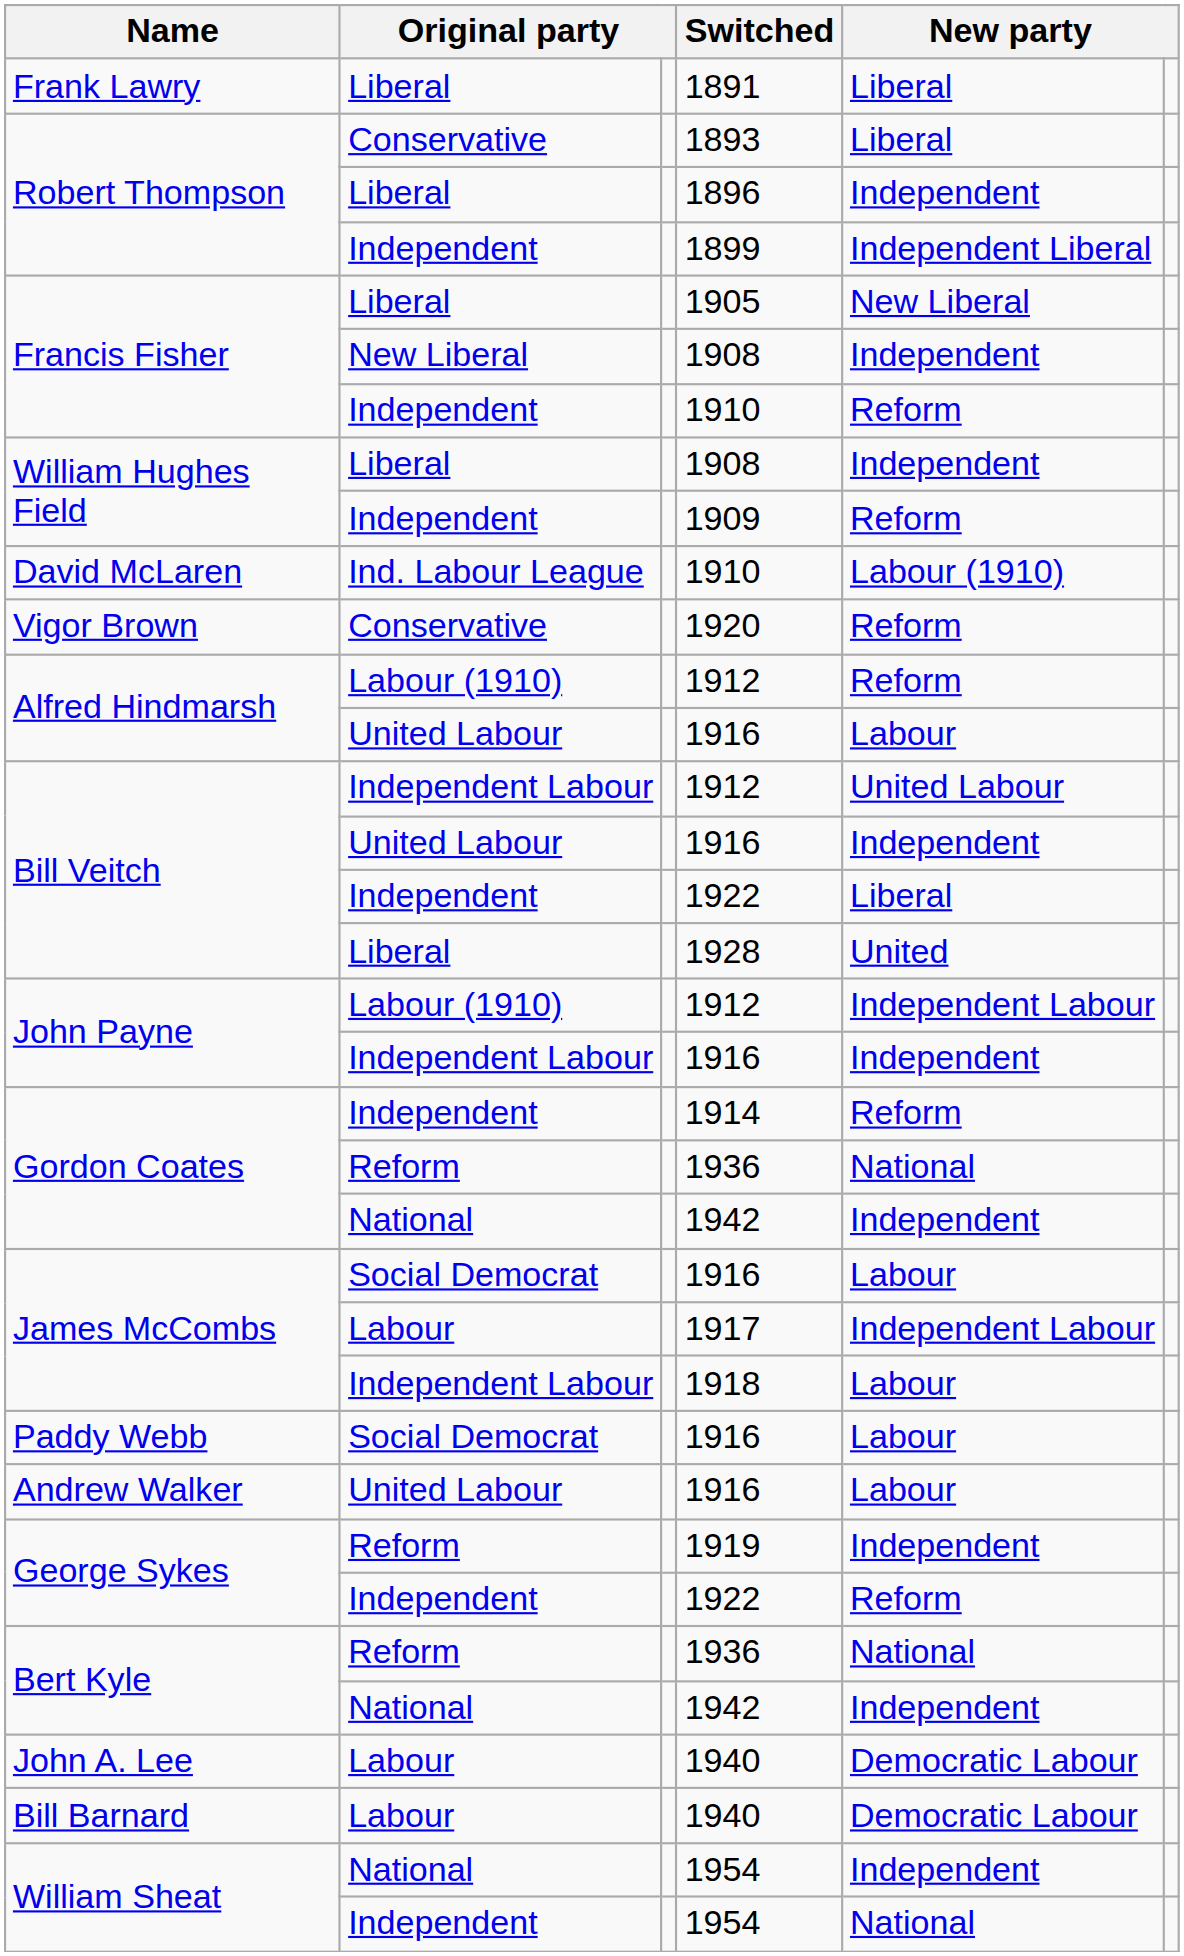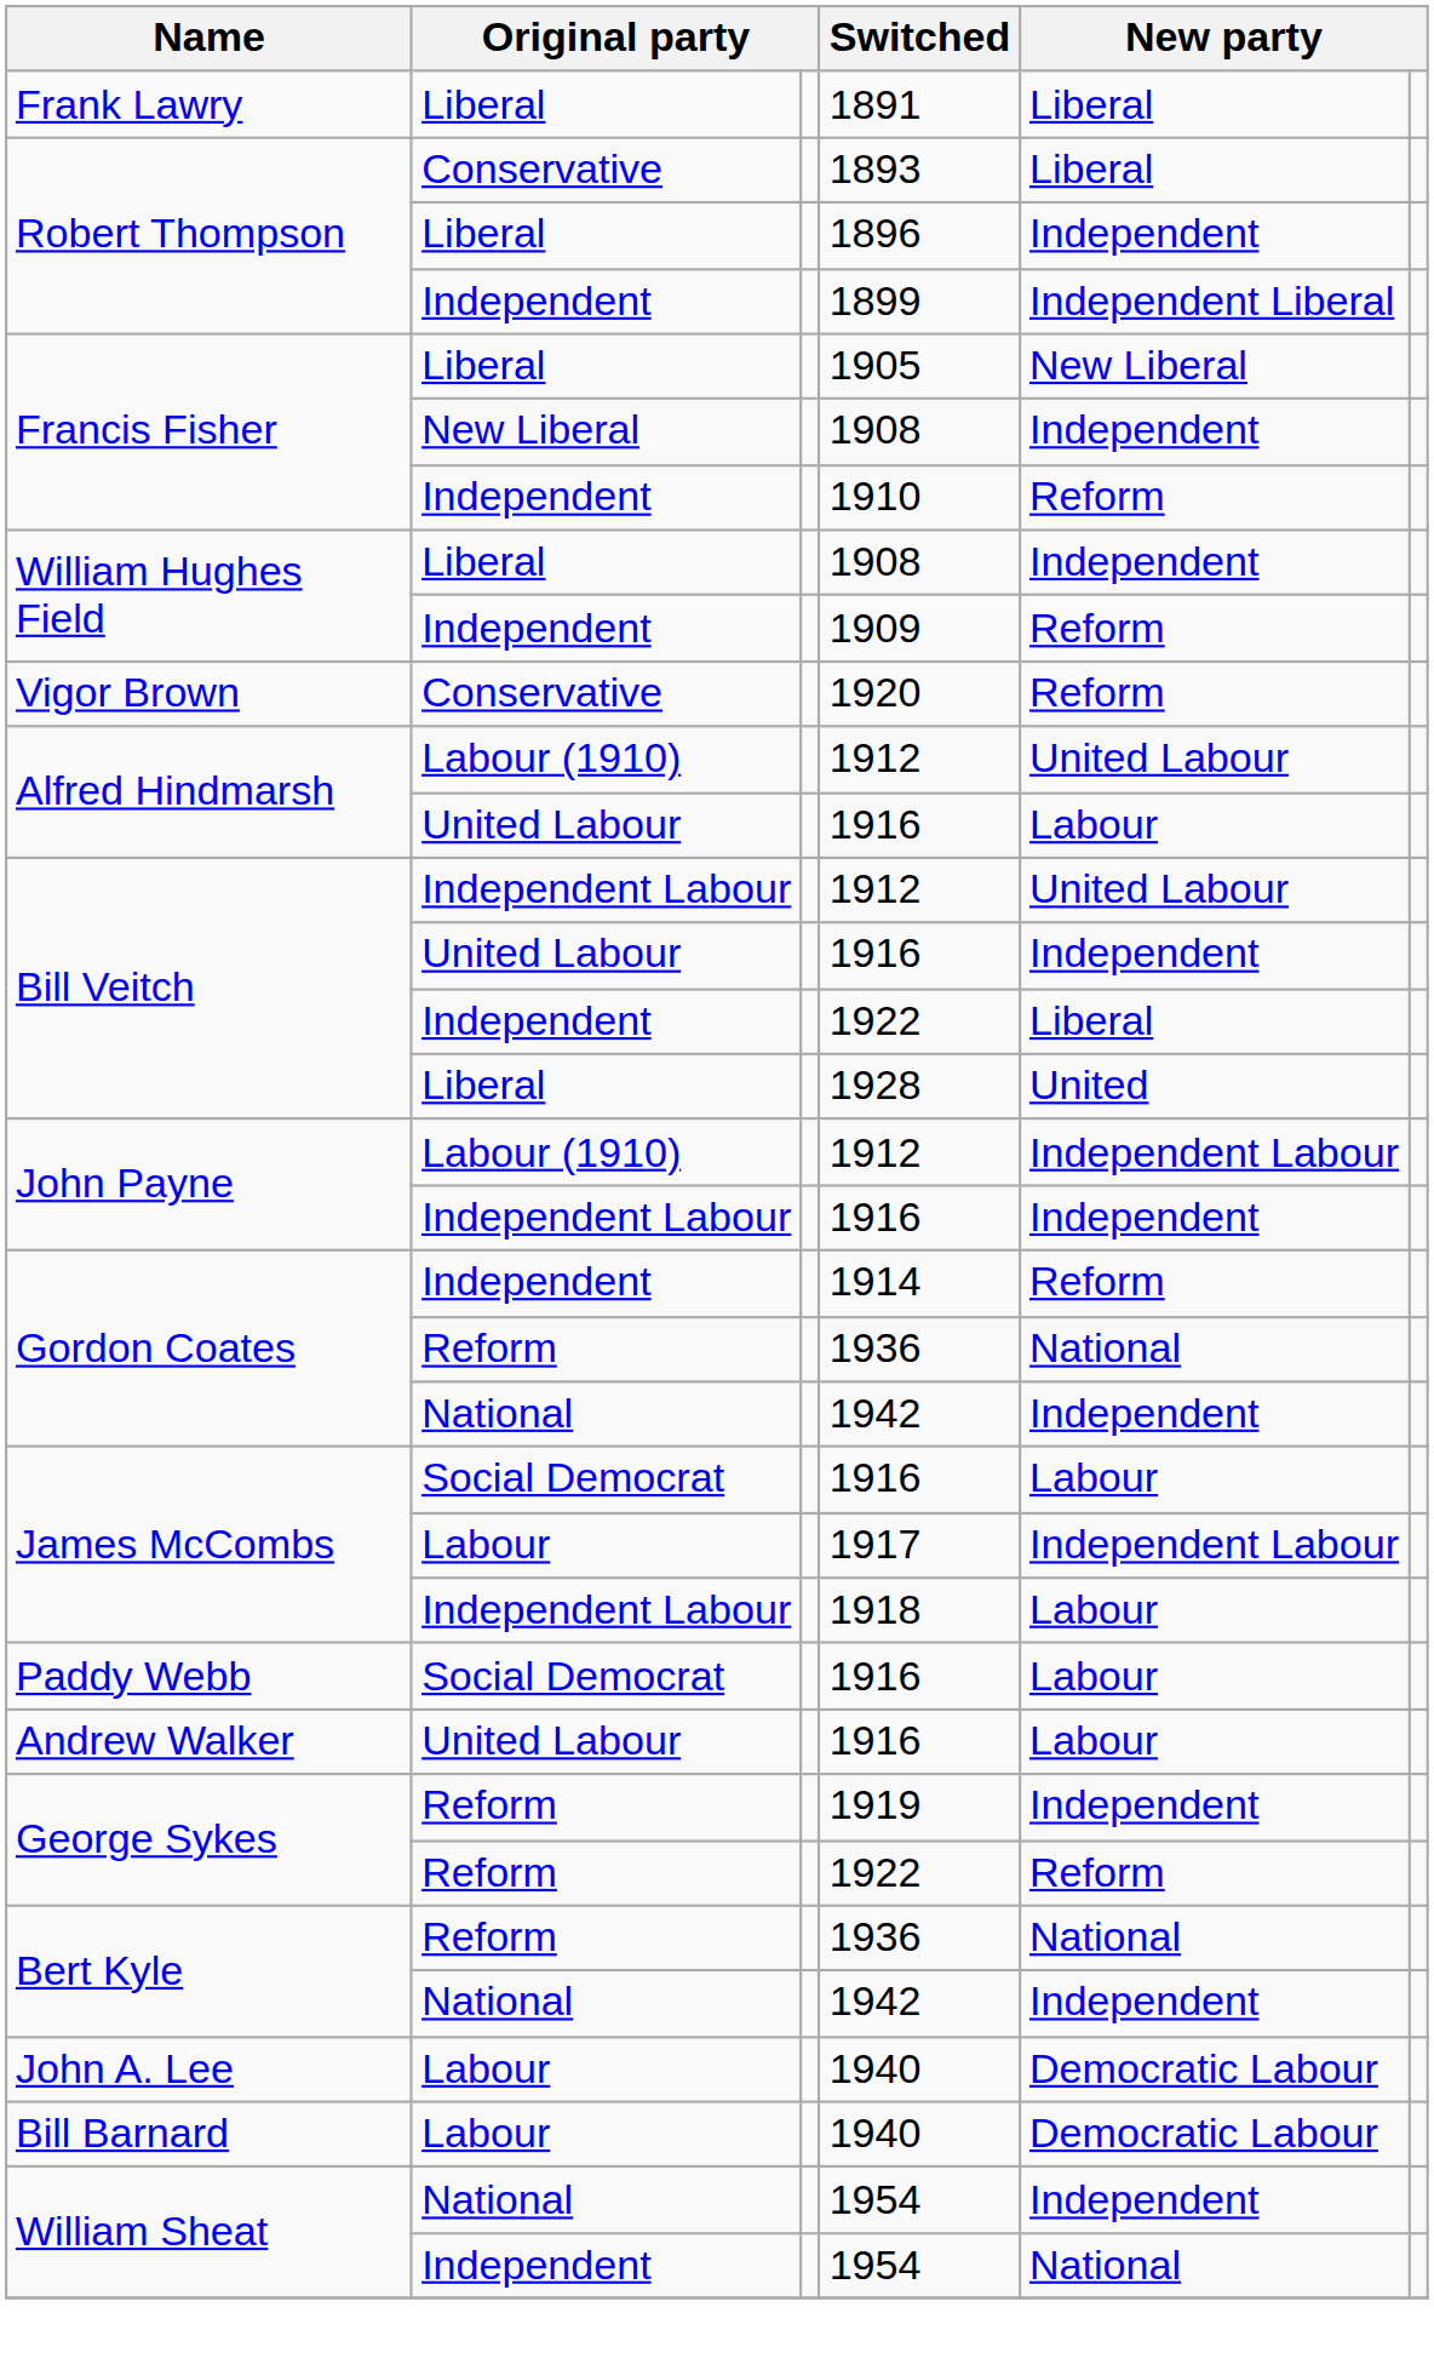 <table class="wikitable" border="1">
 <tr>
 <th width="150">Name</th>
 <th colspan=2>Original party</th>
 <th>Switched</th>
 <th colspan=2>New party</th>
 </tr>
 <tr>
 <td><a href='#'>Frank Lawry</a></td>
 <td><a href='#'>Liberal</a></td>
 <td bgcolor=></td>
 <td>1891</td>
 <td><a href='#'>Liberal</a></td>
 <td bgcolor=></td>
 </tr>
 <tr>
 <td rowspan=3><a href='#'>Robert Thompson</a></td>
 <td><a href='#'>Conservative</a></td>
 <td bgcolor=></td>
 <td>1893</td>
 <td><a href='#'>Liberal</a></td>
 <td bgcolor=></td>
 </tr>
 <tr>
 <td><a href='#'>Liberal</a></td>
 <td bgcolor=></td>
 <td>1896</td>
 <td><a href='#'>Independent</a></td>
 <td bgcolor=></td>
 </tr>
 <tr>
 <td><a href='#'>Independent</a></td>
 <td bgcolor=></td>
 <td>1899</td>
 <td><a href='#'>Independent Liberal</a></td>
 <td bgcolor=></td>
 </tr>
 <tr>
 <td rowspan=3><a href='#'>Francis Fisher</a></td>
 <td><a href='#'>Liberal</a></td>
 <td bgcolor=></td>
 <td>1905</td>
 <td><a href='#'>New Liberal</a></td>
 <td bgcolor=></td>
 </tr>
 <tr>
 <td><a href='#'>New Liberal</a></td>
 <td bgcolor=></td>
 <td>1908</td>
 <td><a href='#'>Independent</a></td>
 <td bgcolor=></td>
 </tr>
 <tr>
 <td><a href='#'>Independent</a></td>
 <td bgcolor=></td>
 <td>1910</td>
 <td><a href='#'>Reform</a></td>
 <td bgcolor=></td>
 </tr>
 <tr>
 <td rowspan=2><a href='#'>William Hughes Field</a></td>
 <td><a href='#'>Liberal</a></td>
 <td bgcolor=></td>
 <td>1908</td>
 <td><a href='#'>Independent</a></td>
 <td bgcolor=></td>
 </tr>
 <tr>
 <td><a href='#'>Independent</a></td>
 <td bgcolor=></td>
 <td>1909</td>
 <td><a href='#'>Reform</a></td>
 <td bgcolor=></td>
 </tr>
 <tr>
-<td><a href='#'>David McLaren</a></td>
-<td><a href='#'>Ind. Labour League</a></td>
-<td bgcolor=></td>
-<td>1910</td>
-<td><a href='#'>Labour (1910)</a></td>
-<td bgcolor=></td>
-</tr>
-<tr>
 <td><a href='#'>Vigor Brown</a></td>
 <td><a href='#'>Conservative</a></td>
 <td bgcolor=></td>
 <td>1920</td>
 <td><a href='#'>Reform</a></td>
 <td bgcolor=></td>
 </tr>
 <tr>
 <td rowspan=2><a href='#'>Alfred Hindmarsh</a></td>
 <td><a href='#'>Labour (1910)</a></td>
 <td bgcolor=></td>
 <td>1912</td>
-<td><a href='#'>Reform</a></td>
+<td><a href='#'>United Labour</a></td>
 <td bgcolor=></td>
 </tr>
 <tr>
 <td><a href='#'>United Labour</a></td>
 <td bgcolor=></td>
 <td>1916</td>
 <td><a href='#'>Labour</a></td>
 <td bgcolor=></td>
 </tr>
 <tr>
 <td rowspan=4><a href='#'>Bill Veitch</a></td>
 <td><a href='#'>Independent Labour</a></td>
 <td bgcolor=></td>
 <td>1912</td>
 <td><a href='#'>United Labour</a></td>
 <td bgcolor=></td>
 </tr>
 <tr>
 <td><a href='#'>United Labour</a></td>
 <td bgcolor=></td>
 <td>1916</td>
 <td><a href='#'>Independent</a></td>
 <td bgcolor=></td>
 </tr>
 <tr>
 <td><a href='#'>Independent</a></td>
 <td bgcolor=></td>
 <td>1922</td>
 <td><a href='#'>Liberal</a></td>
 <td bgcolor=></td>
 </tr>
 <tr>
 <td><a href='#'>Liberal</a></td>
 <td bgcolor=></td>
 <td>1928</td>
 <td><a href='#'>United</a></td>
 <td bgcolor=></td>
 </tr>
 <tr>
 <td rowspan=2><a href='#'>John Payne</a></td>
 <td><a href='#'>Labour (1910)</a></td>
 <td bgcolor=></td>
 <td>1912</td>
 <td><a href='#'>Independent Labour</a></td>
 <td bgcolor=></td>
 </tr>
 <tr>
 <td><a href='#'>Independent Labour</a></td>
 <td bgcolor=></td>
 <td>1916</td>
 <td><a href='#'>Independent</a></td>
 <td bgcolor=></td>
 </tr>
 <tr>
 <td rowspan=3><a href='#'>Gordon Coates</a></td>
 <td><a href='#'>Independent</a></td>
 <td bgcolor=></td>
 <td>1914</td>
 <td><a href='#'>Reform</a></td>
 <td bgcolor=></td>
 </tr>
 <tr>
 <td><a href='#'>Reform</a></td>
 <td bgcolor=></td>
 <td>1936</td>
 <td><a href='#'>National</a></td>
 <td bgcolor=></td>
 </tr>
 <tr>
 <td><a href='#'>National</a></td>
 <td bgcolor=></td>
 <td>1942</td>
 <td><a href='#'>Independent</a></td>
 <td bgcolor=></td>
 </tr>
 <tr>
 <td rowspan=3><a href='#'>James McCombs</a></td>
 <td><a href='#'>Social Democrat</a></td>
 <td bgcolor=></td>
 <td>1916</td>
 <td><a href='#'>Labour</a></td>
 <td bgcolor=></td>
 </tr>
 <tr>
 <td><a href='#'>Labour</a></td>
 <td bgcolor=></td>
 <td>1917</td>
 <td><a href='#'>Independent Labour</a></td>
 <td bgcolor=></td>
 </tr>
 <tr>
 <td><a href='#'>Independent Labour</a></td>
 <td bgcolor=></td>
 <td>1918</td>
 <td><a href='#'>Labour</a></td>
 <td bgcolor=></td>
 </tr>
 <tr>
 <td><a href='#'>Paddy Webb</a></td>
 <td><a href='#'>Social Democrat</a></td>
 <td bgcolor=></td>
 <td>1916</td>
 <td><a href='#'>Labour</a></td>
 <td bgcolor=></td>
 </tr>
 <tr>
 <td><a href='#'>Andrew Walker</a></td>
 <td><a href='#'>United Labour</a></td>
 <td bgcolor=></td>
 <td>1916</td>
 <td><a href='#'>Labour</a></td>
 <td bgcolor=></td>
 </tr>
 <tr>
 <td rowspan=2><a href='#'>George Sykes</a></td>
 <td><a href='#'>Reform</a></td>
 <td bgcolor=></td>
 <td>1919</td>
 <td><a href='#'>Independent</a></td>
 <td bgcolor=></td>
 </tr>
 <tr>
-<td><a href='#'>Independent</a></td>
+<td><a href='#'>Reform</a></td>
 <td bgcolor=></td>
 <td>1922</td>
 <td><a href='#'>Reform</a></td>
 <td bgcolor=></td>
 </tr>
 <tr>
 <td rowspan=2><a href='#'>Bert Kyle</a></td>
 <td><a href='#'>Reform</a></td>
 <td bgcolor=></td>
 <td>1936</td>
 <td><a href='#'>National</a></td>
 <td bgcolor=></td>
 </tr>
 <tr>
 <td><a href='#'>National</a></td>
 <td bgcolor=></td>
 <td>1942</td>
 <td><a href='#'>Independent</a></td>
 <td bgcolor=></td>
 </tr>
 <tr>
 <td><a href='#'>John A. Lee</a></td>
 <td><a href='#'>Labour</a></td>
 <td bgcolor=></td>
 <td>1940</td>
 <td><a href='#'>Democratic Labour</a></td>
 <td bgcolor=></td>
 </tr>
 <tr>
 <td><a href='#'>Bill Barnard</a></td>
 <td><a href='#'>Labour</a></td>
 <td bgcolor=></td>
 <td>1940</td>
 <td><a href='#'>Democratic Labour</a></td>
 <td bgcolor=></td>
 </tr>
 <tr>
 <td rowspan=2><a href='#'>William Sheat</a></td>
 <td><a href='#'>National</a></td>
 <td bgcolor=></td>
 <td>1954</td>
 <td><a href='#'>Independent</a></td>
 <td bgcolor=></td>
 </tr>
 <tr>
 <td><a href='#'>Independent</a></td>
 <td bgcolor=></td>
 <td>1954</td>
 <td><a href='#'>National</a></td>
 <td bgcolor=></td>
 </tr>
 <tr>
 </tr>
 </table>
